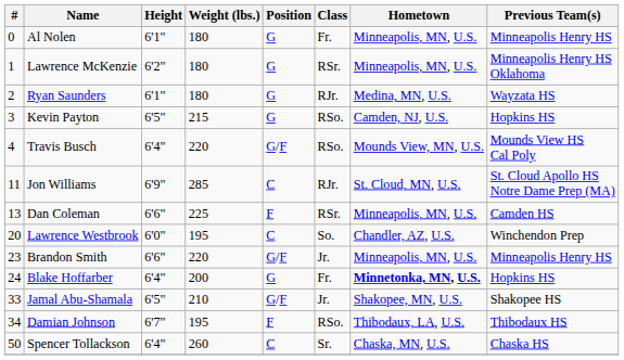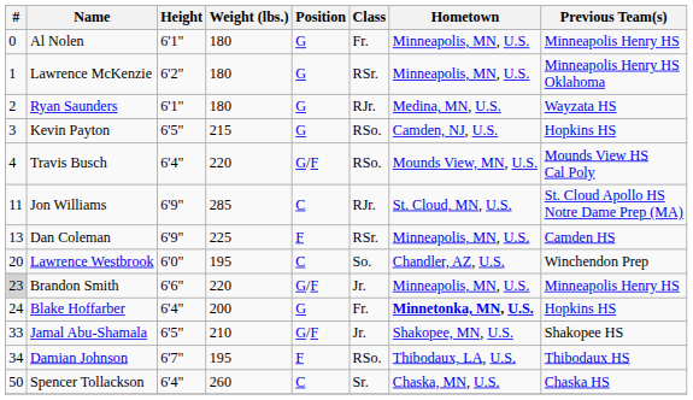 <table class="wikitable" style="font-size: 90%">
 <tr>
 <th>#</th>
 <th>Name</th>
 <th>Height</th>
 <th>Weight (lbs.)</th>
 <th>Position</th>
 <th>Class</th>
 <th>Hometown</th>
 <th>Previous Team(s)</th>
 </tr>
 <tr>
 <td>0</td>
 <td>Al Nolen</td>
 <td>6'1"</td>
 <td>180</td>
 <td><a href='#'>G</a></td>
 <td>Fr.</td>
 <td><a href='#'>Minneapolis, MN</a>, <a href='#'>U.S.</a></td>
 <td><a href='#'>Minneapolis Henry HS</a></td>
 </tr>
 <tr>
 <td>1</td>
 <td>Lawrence McKenzie</td>
 <td>6'2"</td>
 <td>180</td>
 <td><a href='#'>G</a></td>
 <td>RSr.</td>
 <td><a href='#'>Minneapolis, MN</a>, <a href='#'>U.S.</a></td>
 <td><a href='#'>Minneapolis Henry HS</a><br><a href='#'>Oklahoma</a></td>
 </tr>
 <tr>
 <td>2</td>
 <td><a href='#'>Ryan Saunders</a></td>
 <td>6'1"</td>
 <td>180</td>
 <td><a href='#'>G</a></td>
 <td>RJr.</td>
 <td><a href='#'>Medina, MN</a>, <a href='#'>U.S.</a></td>
 <td><a href='#'>Wayzata HS</a></td>
 </tr>
 <tr>
 <td>3</td>
 <td>Kevin Payton</td>
 <td>6'5"</td>
 <td>215</td>
 <td><a href='#'>G</a></td>
 <td>RSo.</td>
 <td><a href='#'>Camden, NJ</a>, <a href='#'>U.S.</a></td>
 <td><a href='#'>Hopkins HS</a></td>
 </tr>
 <tr>
 <td>4</td>
 <td>Travis Busch</td>
 <td>6'4"</td>
 <td>220</td>
 <td><a href='#'>G</a>/<a href='#'>F</a></td>
 <td>RSo.</td>
 <td><a href='#'>Mounds View, MN</a>, <a href='#'>U.S.</a></td>
 <td><a href='#'>Mounds View HS</a><br><a href='#'>Cal Poly</a></td>
 </tr>
 <tr>
 <td>11</td>
 <td>Jon Williams</td>
 <td>6'9"</td>
 <td>285</td>
 <td><a href='#'>C</a></td>
 <td>RJr.</td>
 <td><a href='#'>St. Cloud, MN</a>, <a href='#'>U.S.</a></td>
 <td><a href='#'>St. Cloud Apollo HS</a><br><a href='#'>Notre Dame Prep (MA)</a></td>
 </tr>
 <tr>
 <td>13</td>
 <td>Dan Coleman</td>
-<td>6'6"</td>
+<td>6'9"</td>
 <td>225</td>
 <td><a href='#'>F</a></td>
 <td>RSr.</td>
 <td><a href='#'>Minneapolis, MN</a>, <a href='#'>U.S.</a></td>
 <td><a href='#'>Camden HS</a></td>
 </tr>
 <tr>
 <td>20</td>
 <td><a href='#'>Lawrence Westbrook</a></td>
 <td>6'0"</td>
 <td>195</td>
 <td><a href='#'>C</a></td>
 <td>So.</td>
 <td><a href='#'>Chandler, AZ</a>, <a href='#'>U.S.</a></td>
 <td>Winchendon Prep</td>
 </tr>
 <tr>
-<td>23</td>
+<td style="background: lightgrey;">23</td>
 <td>Brandon Smith</td>
 <td>6'6"</td>
 <td>220</td>
 <td><a href='#'>G</a>/<a href='#'>F</a></td>
 <td>Jr.</td>
 <td><a href='#'>Minneapolis, MN</a>, <a href='#'>U.S.</a></td>
 <td><a href='#'>Minneapolis Henry HS</a></td>
 </tr>
 <tr>
 <td>24</td>
 <td><a href='#'>Blake Hoffarber</a></td>
 <td>6'4"</td>
 <td>200</td>
 <td><a href='#'>G</a></td>
 <td>Fr.</td>
 <td><strong><a href='#'>Minnetonka, MN</a>, <a href='#'>U.S.</a></strong></td>
 <td><a href='#'>Hopkins HS</a></td>
 </tr>
 <tr>
 <td>33</td>
 <td><a href='#'>Jamal Abu-Shamala</a></td>
 <td>6'5"</td>
 <td>210</td>
 <td><a href='#'>G</a>/<a href='#'>F</a></td>
 <td>Jr.</td>
 <td><a href='#'>Shakopee, MN</a>, <a href='#'>U.S.</a></td>
 <td>Shakopee HS</td>
 </tr>
 <tr>
 <td>34</td>
 <td><a href='#'>Damian Johnson</a></td>
 <td>6'7"</td>
 <td>195</td>
 <td><a href='#'>F</a></td>
 <td>RSo.</td>
 <td><a href='#'>Thibodaux, LA</a>, <a href='#'>U.S.</a></td>
 <td><a href='#'>Thibodaux HS</a></td>
 </tr>
 <tr>
 <td>50</td>
 <td>Spencer Tollackson</td>
 <td>6'4"</td>
 <td>260</td>
 <td><a href='#'>C</a></td>
 <td>Sr.</td>
 <td><a href='#'>Chaska, MN</a>, <a href='#'>U.S.</a></td>
 <td><a href='#'>Chaska HS</a></td>
 </tr>
 <tr>
 </tr>
 </table>
